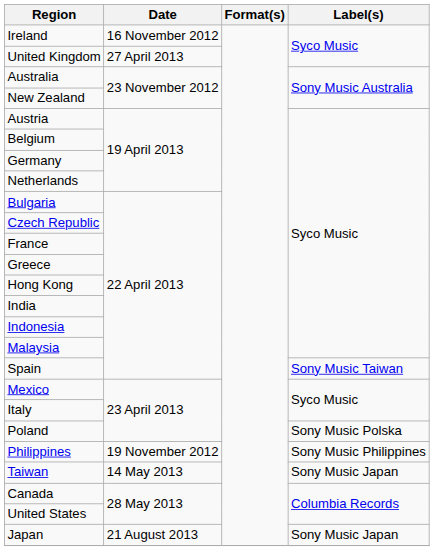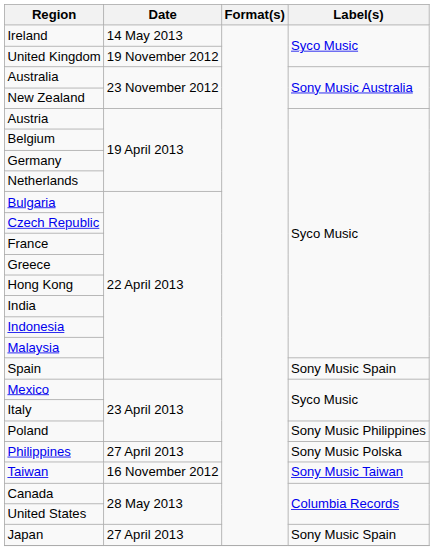 <table class="wikitable plainrowheaders">
 <tr>
 <th scope="col">Region</th>
 <th scope="col">Date</th>
 <th scope="col">Format(s)</th>
 <th scope="col">Label(s)</th>
 </tr>
 <tr>
 <td>Ireland</td>
-<td>16 November 2012</td>
+<td>14 May 2013</td>
 <td rowspan="25"></td>
 <td rowspan="2"><a href='#'>Syco Music</a></td>
 </tr>
 <tr>
 <td>United Kingdom</td>
-<td>27 April 2013</td>
+<td>19 November 2012</td>
 </tr>
 <tr>
 <td>Australia</td>
 <td rowspan="2">23 November 2012</td>
 <td rowspan="2"><a href='#'>Sony Music Australia</a></td>
 </tr>
 <tr>
 <td>New Zealand</td>
 </tr>
 <tr>
 <td>Austria</td>
 <td rowspan="4">19 April 2013</td>
 <td rowspan="12">Syco Music</td>
 </tr>
 <tr>
 <td>Belgium</td>
 </tr>
 <tr>
 <td>Germany</td>
 </tr>
 <tr>
 <td>Netherlands</td>
 </tr>
 <tr>
 <td><a href='#'>Bulgaria</a></td>
 <td rowspan="9">22 April 2013</td>
 </tr>
 <tr>
 <td><a href='#'>Czech Republic</a></td>
 </tr>
 <tr>
 <td>France</td>
 </tr>
 <tr>
 <td>Greece</td>
 </tr>
 <tr>
 <td>Hong Kong</td>
 </tr>
 <tr>
 <td>India</td>
 </tr>
 <tr>
 <td><a href='#'>Indonesia</a></td>
 </tr>
 <tr>
 <td><a href='#'>Malaysia</a></td>
 </tr>
 <tr>
 <td>Spain</td>
-<td><a href='#'>Sony Music Taiwan</a></td>
+<td rowspan="1">Sony Music Spain</td>
 </tr>
 <tr>
 <td><a href='#'>Mexico</a></td>
 <td rowspan="3">23 April 2013</td>
 <td rowspan="2">Syco Music</td>
 </tr>
 <tr>
 <td>Italy</td>
 </tr>
 <tr>
 <td>Poland</td>
+<td>Sony Music Philippines</td>
+</tr>
+<tr>
+<td><a href='#'>Philippines</a></td>
+<td>27 April 2013</td>
 <td>Sony Music Polska</td>
 </tr>
 <tr>
-<td><a href='#'>Philippines</a></td>
-<td>19 November 2012</td>
-<td>Sony Music Philippines</td>
-</tr>
-<tr>
 <td><a href='#'>Taiwan</a></td>
-<td>14 May 2013</td>
-<td>Sony Music Japan</td>
+<td>16 November 2012</td>
+<td><a href='#'>Sony Music Taiwan</a></td>
 </tr>
 <tr>
 <td>Canada</td>
 <td rowspan="2">28 May 2013</td>
 <td rowspan="2"><a href='#'>Columbia Records</a></td>
 </tr>
 <tr>
 <td>United States</td>
 </tr>
 <tr>
 <td>Japan</td>
-<td>21 August 2013</td>
-<td>Sony Music Japan</td>
+<td>27 April 2013</td>
+<td rowspan="1">Sony Music Spain</td>
 </tr>
 <tr>
 </tr>
 </table>
